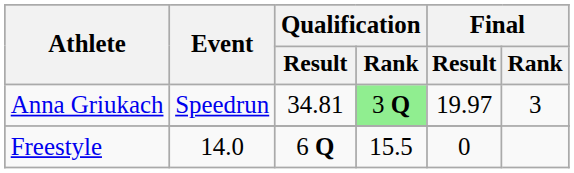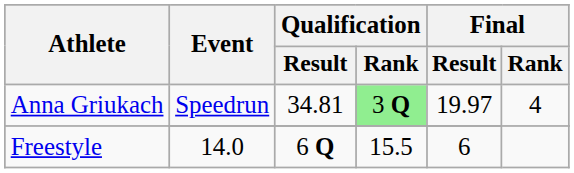 <table class=wikitable style="font-size:90%">
 <tr>
 <th rowspan="2">Athlete</th>
 <th rowspan="2">Event</th>
 <th colspan="2">Qualification</th>
 <th colspan="2">Final</th>
 </tr>
 <tr style="font-size:95%">
 <th>Result</th>
 <th>Rank</th>
 <th>Result</th>
 <th>Rank</th>
 </tr>
 <tr align=center>
 <td align=left rowspan=2><a href='#'>Anna Griukach</a></td>
 <td align=left><a href='#'>Speedrun</a></td>
 <td>34.81</td>
 <td style="background: lightgreen;">3 <strong>Q</strong></td>
 <td>19.97</td>
-<td>3</td>
+<td>4</td>
 </tr>
 <tr>
 </tr>
 <tr align=center>
 <td align=left><a href='#'>Freestyle</a></td>
 <td>14.0</td>
 <td>6 <strong>Q</strong></td>
 <td>15.5</td>
-<td>0</td>
+<td>6</td>
 </tr>
 </table>
